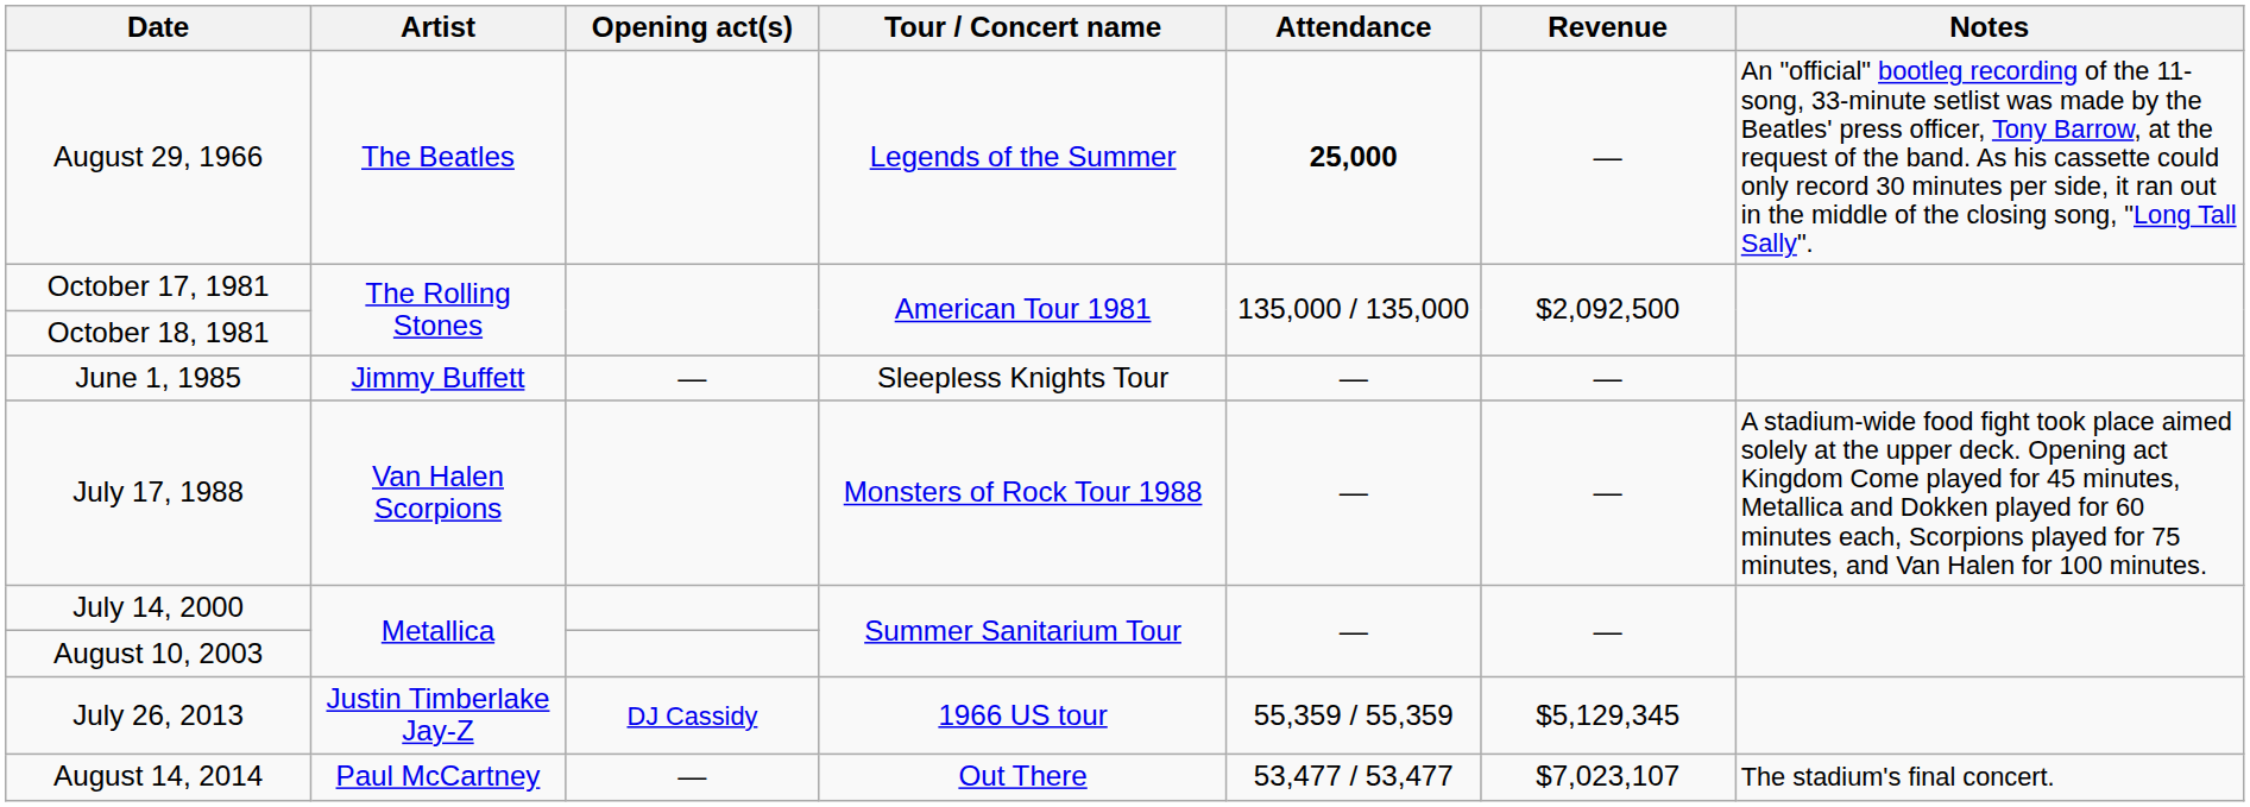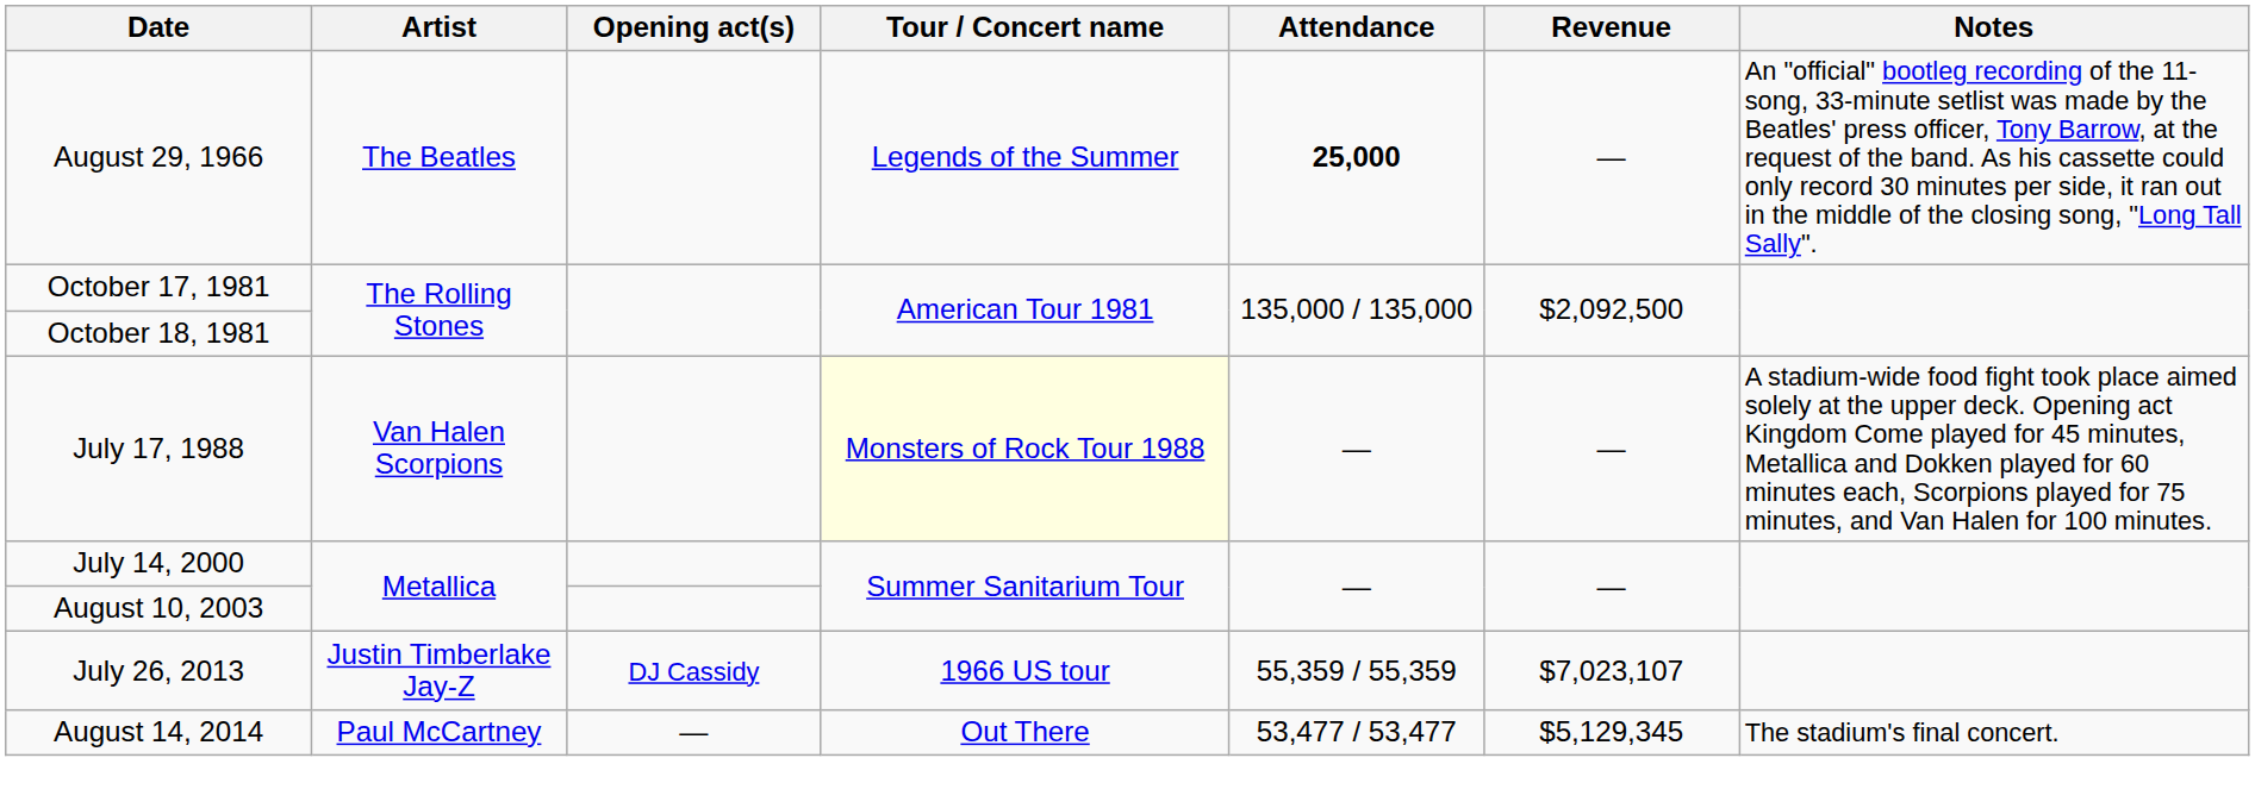 <table class="wikitable" style="text-align:center;">
 <tr>
 <th width=12%>Date</th>
 <th width=10%>Artist</th>
 <th width=10%>Opening act(s)</th>
 <th width=16%>Tour / Concert name</th>
 <th width=10%>Attendance</th>
 <th width=10%>Revenue</th>
 <th width=20%>Notes</th>
 </tr>
 <tr>
 <td>August 29, 1966</td>
 <td><a href='#'>The Beatles</a></td>
 <td style="font-size:90%;"></td>
 <td><a href='#'>Legends of the Summer</a></td>
 <td><strong>25,000</strong></td>
 <td>—</td>
 <td style="font-size:90%;text-align:left;">An "official" <a href='#'>bootleg recording</a> of the 11-song, 33-minute setlist was made by the Beatles' press officer, <a href='#'>Tony Barrow</a>, at the request of the band. As his cassette could only record 30 minutes per side, it ran out in the middle of the closing song, "<a href='#'>Long Tall Sally</a>".</td>
 </tr>
 <tr>
 <td>October 17, 1981</td>
 <td rowspan=2><a href='#'>The Rolling Stones</a></td>
 <td style="font-size:90%;" rowspan=2></td>
 <td rowspan=2><a href='#'>American Tour 1981</a></td>
 <td rowspan=2>135,000 / 135,000</td>
 <td rowspan=2>$2,092,500</td>
 <td rowspan=2 style="font-size:90%;text-align:left;"></td>
 </tr>
 <tr>
 <td>October 18, 1981</td>
 </tr>
 <tr>
-<td>June 1, 1985</td>
-<td><a href='#'>Jimmy Buffett</a></td>
-<td>—</td>
-<td>Sleepless Knights Tour</td>
-<td>—</td>
-<td>—</td>
-<td></td>
-</tr>
-<tr>
 <td>July 17, 1988</td>
 <td><a href='#'>Van Halen</a><br><a href='#'>Scorpions</a></td>
 <td style="font-size:90%;"></td>
-<td><a href='#'>Monsters of Rock Tour 1988</a></td>
+<td style="background: lightyellow;"><a href='#'>Monsters of Rock Tour 1988</a></td>
 <td>—</td>
 <td>—</td>
 <td style="font-size:90%;text-align:left;">A stadium-wide food fight took place aimed solely at the upper deck. Opening act Kingdom Come played for 45 minutes, Metallica and Dokken played for 60 minutes each, Scorpions played for 75 minutes, and Van Halen for 100 minutes.</td>
 </tr>
 <tr>
 <td>July 14, 2000</td>
 <td rowspan=2><a href='#'>Metallica</a></td>
 <td style="font-size:90%;"></td>
 <td rowspan=2><a href='#'>Summer Sanitarium Tour</a></td>
 <td rowspan=2>—</td>
 <td rowspan=2>—</td>
 <td rowspan=2 style="font-size:90%;text-align:left;"></td>
 </tr>
 <tr>
 <td>August 10, 2003</td>
 <td style="font-size:90%;"></td>
 </tr>
 <tr>
 <td>July 26, 2013</td>
 <td><a href='#'>Justin Timberlake</a><br><a href='#'>Jay-Z</a></td>
 <td style="font-size:90%;"><a href='#'>DJ Cassidy</a></td>
 <td><a href='#'>1966 US tour</a></td>
 <td>55,359 / 55,359</td>
-<td>$5,129,345</td>
+<td>$7,023,107</td>
 <td style="font-size:90%;text-align:left;"></td>
 </tr>
 <tr>
 <td>August 14, 2014</td>
 <td><a href='#'>Paul McCartney</a></td>
 <td>—</td>
 <td><a href='#'>Out There</a></td>
 <td>53,477 / 53,477</td>
-<td>$7,023,107</td>
+<td>$5,129,345</td>
 <td style="font-size:90%;text-align:left;">The stadium's final concert.</td>
 </tr>
 </table>
